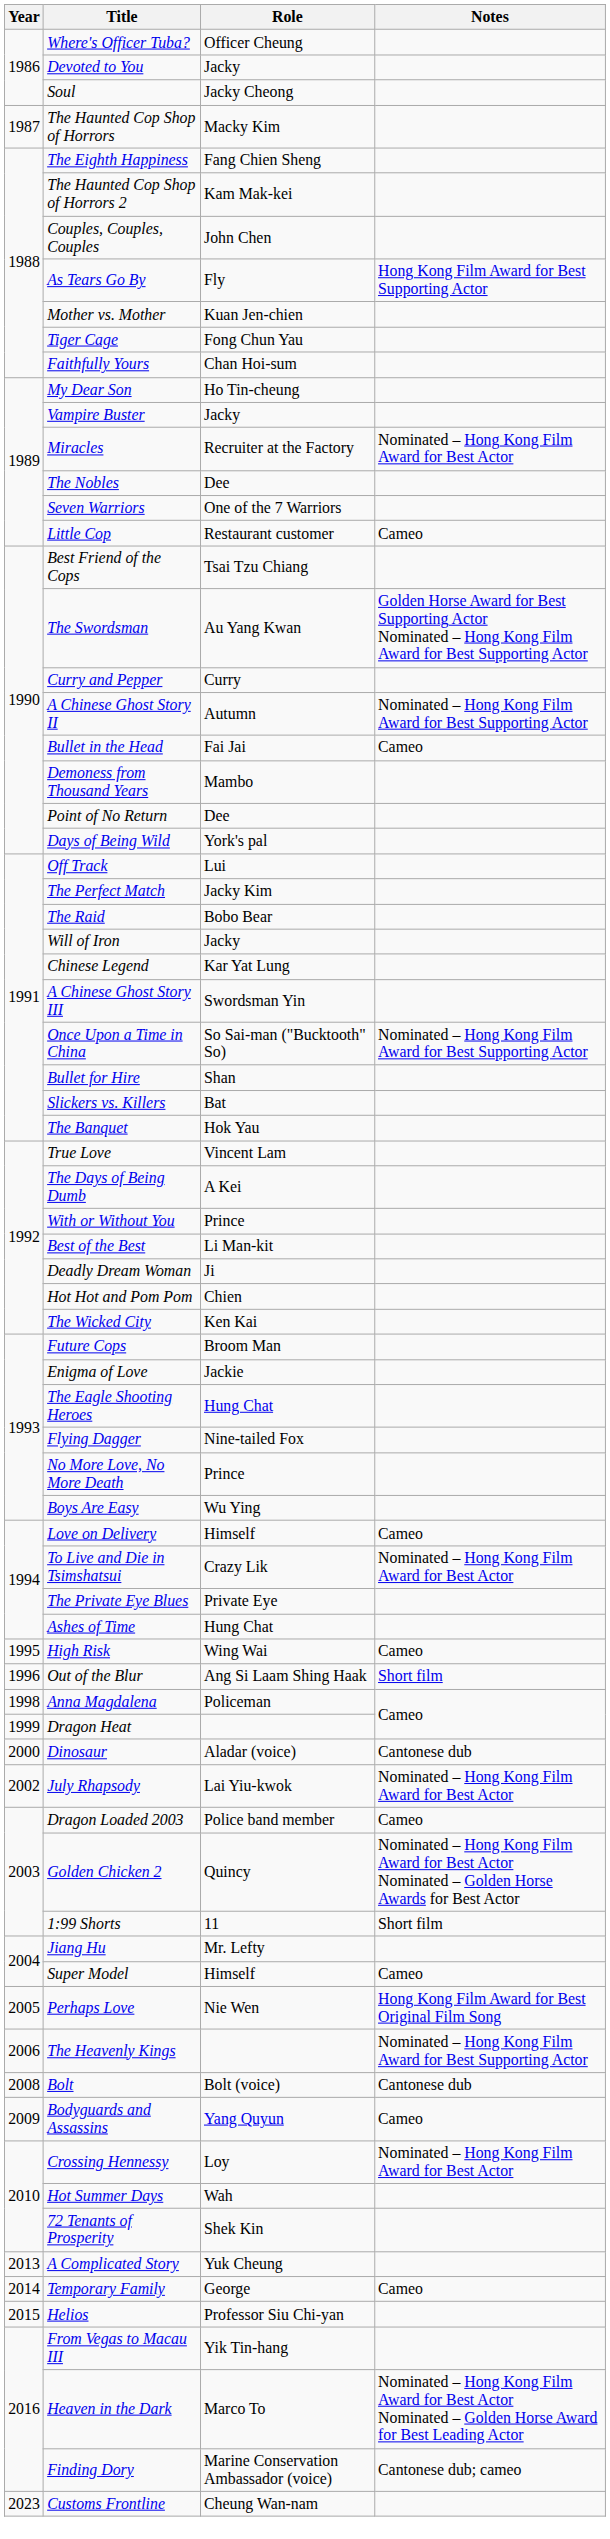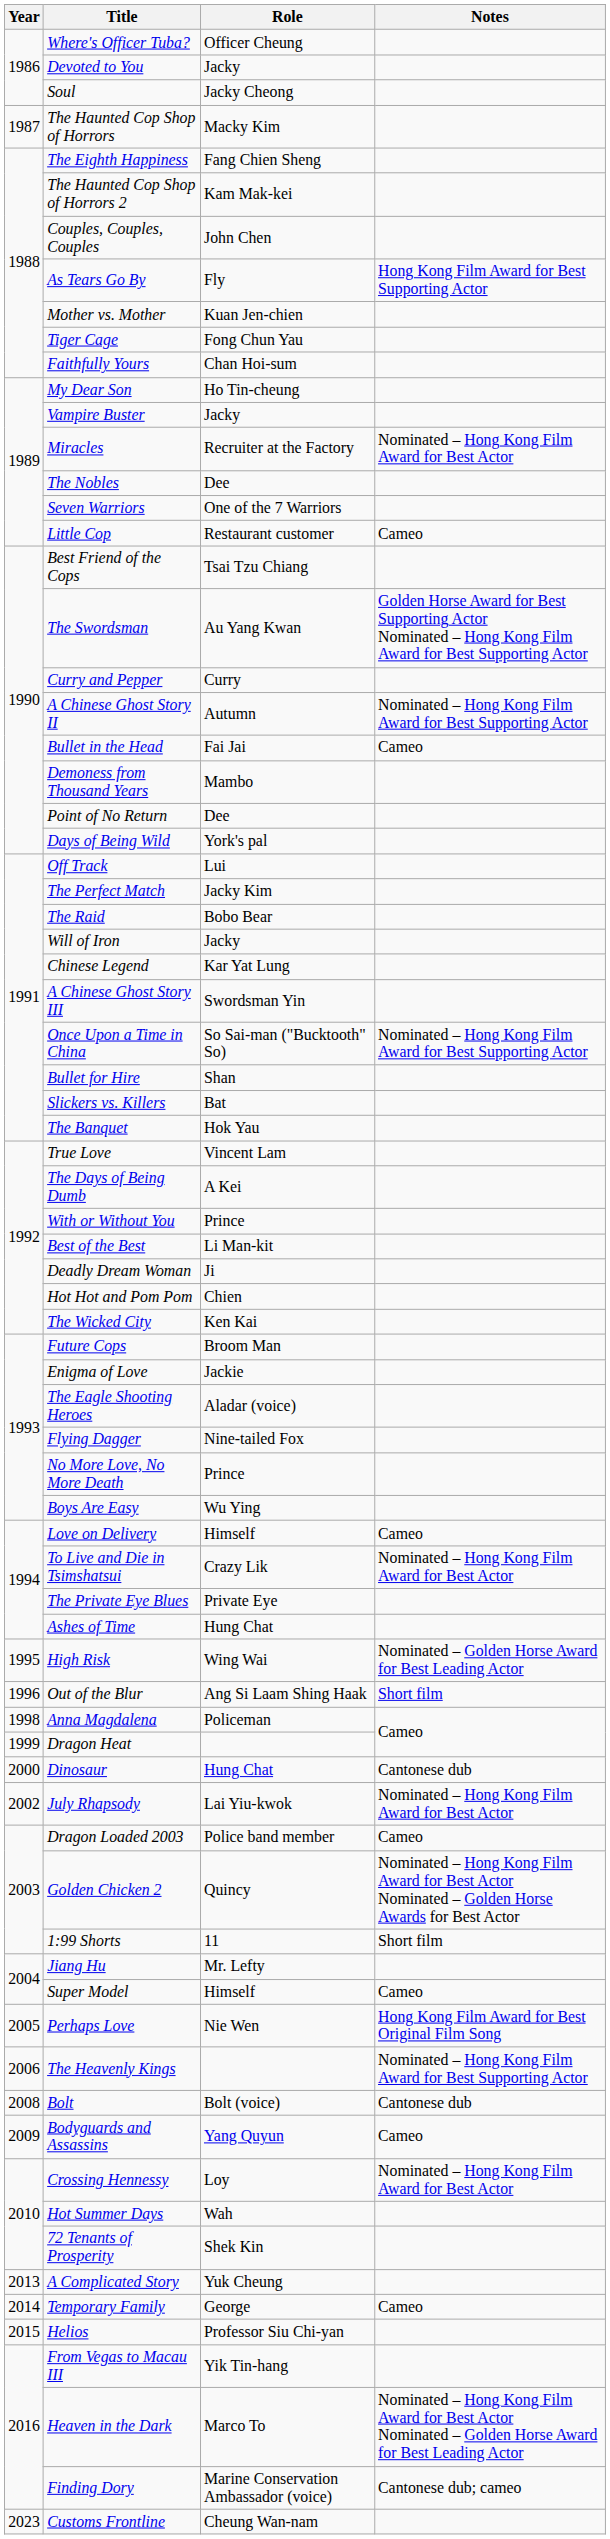 <table class="wikitable sortable">
 <tr>
 <th>Year</th>
 <th>Title</th>
 <th>Role</th>
 <th class="unsortable">Notes</th>
 </tr>
 <tr>
 <td rowspan="3">1986</td>
 <td><em><a href='#'>Where's Officer Tuba?</a></em></td>
 <td>Officer Cheung</td>
 <td></td>
 </tr>
 <tr>
 <td><em><a href='#'>Devoted to You</a></em></td>
 <td>Jacky</td>
 <td></td>
 </tr>
 <tr>
 <td><em>Soul</em></td>
 <td>Jacky Cheong</td>
 <td></td>
 </tr>
 <tr>
 <td>1987</td>
 <td><em>The Haunted Cop Shop of Horrors</em></td>
 <td>Macky Kim</td>
 <td></td>
 </tr>
 <tr>
 <td rowspan="7">1988</td>
 <td><em><a href='#'>The Eighth Happiness</a></em></td>
 <td>Fang Chien Sheng</td>
 <td></td>
 </tr>
 <tr>
 <td><em>The Haunted Cop Shop of Horrors 2</em></td>
 <td>Kam Mak-kei</td>
 <td></td>
 </tr>
 <tr>
 <td><em>Couples, Couples, Couples</em></td>
 <td>John Chen</td>
 <td></td>
 </tr>
 <tr>
 <td><em><a href='#'>As Tears Go By</a></em></td>
 <td>Fly</td>
 <td><a href='#'>Hong Kong Film Award for Best Supporting Actor</a></td>
 </tr>
 <tr>
 <td><em>Mother vs. Mother</em></td>
 <td>Kuan Jen-chien</td>
 <td></td>
 </tr>
 <tr>
 <td><em><a href='#'>Tiger Cage</a></em></td>
 <td>Fong Chun Yau</td>
 <td></td>
 </tr>
 <tr>
 <td><em><a href='#'>Faithfully Yours</a></em></td>
 <td>Chan Hoi-sum</td>
 <td></td>
 </tr>
 <tr>
 <td rowspan="6">1989</td>
 <td><em><a href='#'>My Dear Son</a></em></td>
 <td>Ho Tin-cheung</td>
 <td></td>
 </tr>
 <tr>
 <td><em><a href='#'>Vampire Buster</a></em></td>
 <td>Jacky</td>
 <td></td>
 </tr>
 <tr>
 <td><em><a href='#'>Miracles</a></em></td>
 <td>Recruiter at the Factory</td>
 <td>Nominated – <a href='#'>Hong Kong Film Award for Best Actor</a></td>
 </tr>
 <tr>
 <td><em><a href='#'>The Nobles</a></em></td>
 <td>Dee</td>
 <td></td>
 </tr>
 <tr>
 <td><em><a href='#'>Seven Warriors</a></em></td>
 <td>One of the 7 Warriors</td>
 <td></td>
 </tr>
 <tr>
 <td><em><a href='#'>Little Cop</a></em></td>
 <td>Restaurant customer</td>
 <td>Cameo</td>
 </tr>
 <tr>
 <td rowspan="8">1990</td>
 <td><em>Best Friend of the Cops</em></td>
 <td>Tsai Tzu Chiang</td>
 <td></td>
 </tr>
 <tr>
 <td><em><a href='#'>The Swordsman</a></em></td>
 <td>Au Yang Kwan</td>
 <td><a href='#'>Golden Horse Award for Best Supporting Actor</a><br>Nominated – <a href='#'>Hong Kong Film Award for Best Supporting Actor</a></td>
 </tr>
 <tr>
 <td><em><a href='#'>Curry and Pepper</a></em></td>
 <td>Curry</td>
 <td></td>
 </tr>
 <tr>
 <td><em><a href='#'>A Chinese Ghost Story II</a></em></td>
 <td>Autumn</td>
 <td>Nominated – <a href='#'>Hong Kong Film Award for Best Supporting Actor</a></td>
 </tr>
 <tr>
 <td><em><a href='#'>Bullet in the Head</a></em></td>
 <td>Fai Jai</td>
 <td>Cameo</td>
 </tr>
 <tr>
 <td><em><a href='#'>Demoness from Thousand Years</a></em></td>
 <td>Mambo</td>
 <td></td>
 </tr>
 <tr>
 <td><em>Point of No Return</em></td>
 <td>Dee</td>
 <td></td>
 </tr>
 <tr>
 <td><em><a href='#'>Days of Being Wild</a></em></td>
 <td>York's pal</td>
 <td></td>
 </tr>
 <tr>
 <td rowspan="10">1991</td>
 <td><em><a href='#'>Off Track</a></em></td>
 <td>Lui</td>
 <td></td>
 </tr>
 <tr>
 <td><em><a href='#'>The Perfect Match</a></em></td>
 <td>Jacky Kim</td>
 <td></td>
 </tr>
 <tr>
 <td><em><a href='#'>The Raid</a></em></td>
 <td>Bobo Bear</td>
 <td></td>
 </tr>
 <tr>
 <td><em>Will of Iron</em></td>
 <td>Jacky</td>
 <td></td>
 </tr>
 <tr>
 <td><em>Chinese Legend</em></td>
 <td>Kar Yat Lung</td>
 <td></td>
 </tr>
 <tr>
 <td><em><a href='#'>A Chinese Ghost Story III</a></em></td>
 <td>Swordsman Yin</td>
 <td></td>
 </tr>
 <tr>
 <td><em><a href='#'>Once Upon a Time in China</a></em></td>
 <td>So Sai-man ("Bucktooth" So)</td>
 <td>Nominated – <a href='#'>Hong Kong Film Award for Best Supporting Actor</a></td>
 </tr>
 <tr>
 <td><em><a href='#'>Bullet for Hire</a></em></td>
 <td>Shan</td>
 <td></td>
 </tr>
 <tr>
 <td><em><a href='#'>Slickers vs. Killers</a></em></td>
 <td>Bat</td>
 <td></td>
 </tr>
 <tr>
 <td><em><a href='#'>The Banquet</a></em></td>
 <td>Hok Yau</td>
 <td></td>
 </tr>
 <tr>
 <td rowspan="7">1992</td>
 <td><em>True Love</em></td>
 <td>Vincent Lam</td>
 <td></td>
 </tr>
 <tr>
 <td><em><a href='#'>The Days of Being Dumb</a></em></td>
 <td>A Kei</td>
 <td></td>
 </tr>
 <tr>
 <td><em><a href='#'>With or Without You</a></em></td>
 <td>Prince</td>
 <td></td>
 </tr>
 <tr>
 <td><em><a href='#'>Best of the Best</a></em></td>
 <td>Li Man-kit</td>
 <td></td>
 </tr>
 <tr>
 <td><em>Deadly Dream Woman</em></td>
 <td>Ji</td>
 <td></td>
 </tr>
 <tr>
 <td><em>Hot Hot and Pom Pom</em></td>
 <td>Chien</td>
 <td></td>
 </tr>
 <tr>
 <td><em><a href='#'>The Wicked City</a></em></td>
 <td>Ken Kai</td>
 <td></td>
 </tr>
 <tr>
 <td rowspan="6">1993</td>
 <td><em><a href='#'>Future Cops</a></em></td>
 <td>Broom Man</td>
 <td></td>
 </tr>
 <tr>
 <td><em>Enigma of Love</em></td>
 <td>Jackie</td>
 <td></td>
 </tr>
 <tr>
 <td><em><a href='#'>The Eagle Shooting Heroes</a></em></td>
-<td><a href='#'>Hung Chat</a></td>
+<td>Aladar (voice)</td>
 <td></td>
 </tr>
 <tr>
 <td><em><a href='#'>Flying Dagger</a></em></td>
 <td>Nine-tailed Fox</td>
 <td></td>
 </tr>
 <tr>
 <td><em><a href='#'>No More Love, No More Death</a></em></td>
 <td>Prince</td>
 <td></td>
 </tr>
 <tr>
 <td><em><a href='#'>Boys Are Easy</a></em></td>
 <td>Wu Ying</td>
 <td></td>
 </tr>
 <tr>
 <td rowspan="4">1994</td>
 <td><em><a href='#'>Love on Delivery</a></em></td>
 <td>Himself</td>
 <td>Cameo</td>
 </tr>
 <tr>
 <td><em><a href='#'>To Live and Die in Tsimshatsui</a></em></td>
 <td>Crazy Lik</td>
 <td>Nominated – <a href='#'>Hong Kong Film Award for Best Actor</a></td>
 </tr>
 <tr>
 <td><em><a href='#'>The Private Eye Blues</a></em></td>
 <td>Private Eye</td>
 <td></td>
 </tr>
 <tr>
 <td><em><a href='#'>Ashes of Time</a></em></td>
 <td>Hung Chat</td>
 <td></td>
 </tr>
 <tr>
 <td>1995</td>
 <td><em><a href='#'>High Risk</a></em></td>
 <td>Wing Wai</td>
-<td>Cameo</td>
+<td>Nominated – <a href='#'>Golden Horse Award for Best Leading Actor</a></td>
 </tr>
 <tr>
 <td>1996</td>
 <td><em>Out of the Blur</em></td>
 <td>Ang Si Laam Shing Haak</td>
 <td><a href='#'>Short film</a></td>
 </tr>
 <tr>
 <td>1998</td>
 <td><em><a href='#'>Anna Magdalena</a></em></td>
 <td>Policeman</td>
 <td rowspan="2">Cameo</td>
 </tr>
 <tr>
 <td>1999</td>
 <td><em>Dragon Heat</em></td>
 <td></td>
 </tr>
 <tr>
 <td>2000</td>
 <td><em><a href='#'>Dinosaur</a></em></td>
-<td>Aladar (voice)</td>
+<td><a href='#'>Hung Chat</a></td>
 <td>Cantonese dub</td>
 </tr>
 <tr>
 <td>2002</td>
 <td><em><a href='#'>July Rhapsody</a></em></td>
 <td>Lai Yiu-kwok</td>
 <td>Nominated – <a href='#'>Hong Kong Film Award for Best Actor</a></td>
 </tr>
 <tr>
 <td rowspan="3">2003</td>
 <td><em>Dragon Loaded 2003</em></td>
 <td>Police band member</td>
 <td>Cameo</td>
 </tr>
 <tr>
 <td><em><a href='#'>Golden Chicken 2</a></em></td>
 <td>Quincy</td>
 <td>Nominated – <a href='#'>Hong Kong Film Award for Best Actor</a><br>Nominated – <a href='#'>Golden Horse Awards</a> for Best Actor</td>
 </tr>
 <tr>
 <td><em>1:99 Shorts</em></td>
 <td>11</td>
 <td>Short film</td>
 </tr>
 <tr>
 <td rowspan="2">2004</td>
 <td><em><a href='#'>Jiang Hu</a></em></td>
 <td>Mr. Lefty</td>
 <td></td>
 </tr>
 <tr>
 <td><em>Super Model</em></td>
 <td>Himself</td>
 <td>Cameo</td>
 </tr>
 <tr>
 <td>2005</td>
 <td><em><a href='#'>Perhaps Love</a></em></td>
 <td>Nie Wen</td>
 <td><a href='#'>Hong Kong Film Award for Best Original Film Song</a></td>
 </tr>
 <tr>
 <td>2006</td>
 <td><em><a href='#'>The Heavenly Kings</a></em></td>
 <td></td>
 <td>Nominated – <a href='#'>Hong Kong Film Award for Best Supporting Actor</a></td>
 </tr>
 <tr>
 <td>2008</td>
 <td><em><a href='#'>Bolt</a></em></td>
 <td>Bolt (voice)</td>
 <td>Cantonese dub</td>
 </tr>
 <tr>
 <td>2009</td>
 <td><em><a href='#'>Bodyguards and Assassins</a></em></td>
 <td><a href='#'>Yang Quyun</a></td>
 <td>Cameo</td>
 </tr>
 <tr>
 <td rowspan="3">2010</td>
 <td><em><a href='#'>Crossing Hennessy</a></em></td>
 <td>Loy</td>
 <td>Nominated – <a href='#'>Hong Kong Film Award for Best Actor</a></td>
 </tr>
 <tr>
 <td><em><a href='#'>Hot Summer Days</a></em></td>
 <td>Wah</td>
 <td></td>
 </tr>
 <tr>
 <td><em><a href='#'>72 Tenants of Prosperity</a></em></td>
 <td>Shek Kin</td>
 <td></td>
 </tr>
 <tr>
 <td>2013</td>
 <td><em><a href='#'>A Complicated Story</a></em></td>
 <td>Yuk Cheung</td>
 <td></td>
 </tr>
 <tr>
 <td>2014</td>
 <td><em><a href='#'>Temporary Family</a></em></td>
 <td>George</td>
 <td>Cameo</td>
 </tr>
 <tr>
 <td>2015</td>
 <td><em><a href='#'>Helios</a></em></td>
 <td>Professor Siu Chi-yan</td>
 <td></td>
 </tr>
 <tr>
 <td rowspan="3">2016</td>
 <td><em><a href='#'>From Vegas to Macau III</a></em></td>
 <td>Yik Tin-hang</td>
 <td></td>
 </tr>
 <tr>
 <td><em><a href='#'>Heaven in the Dark</a></em></td>
 <td>Marco To</td>
 <td>Nominated – <a href='#'>Hong Kong Film Award for Best Actor</a><br>Nominated – <a href='#'>Golden Horse Award for Best Leading Actor</a></td>
 </tr>
 <tr>
 <td><em><a href='#'>Finding Dory</a></em></td>
 <td>Marine Conservation Ambassador (voice)</td>
 <td>Cantonese dub; cameo</td>
 </tr>
 <tr>
 <td>2023</td>
 <td><em><a href='#'>Customs Frontline</a></em></td>
 <td>Cheung Wan-nam</td>
 <td></td>
 </tr>
 </table>
